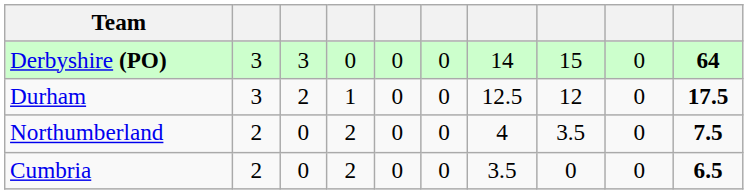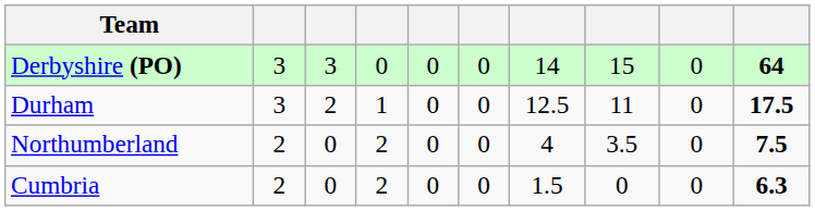 <table class="wikitable" style="text-align:center">
 <tr>
 <th width="150">Team</th>
 <th width="25"></th>
 <th width="25"></th>
 <th width="25"></th>
 <th width="25"></th>
 <th width="25"></th>
 <th width="40"></th>
 <th width="40"></th>
 <th width="40"></th>
 <th width="40"></th>
 </tr>
 <tr style="background:#cfc">
 <td style="text-align:left"><a href='#'>Derbyshire</a> <strong>(PO)</strong></td>
 <td>3</td>
 <td>3</td>
 <td>0</td>
 <td>0</td>
 <td>0</td>
 <td>14</td>
 <td>15</td>
 <td>0</td>
 <td><strong>64</strong></td>
 </tr>
 <tr>
 <td style="text-align:left"><a href='#'>Durham</a></td>
 <td>3</td>
 <td>2</td>
 <td>1</td>
 <td>0</td>
 <td>0</td>
 <td>12.5</td>
-<td>12</td>
+<td>11</td>
 <td>0</td>
 <td><strong>17.5</strong></td>
 </tr>
 <tr>
 <td style="text-align:left"><a href='#'>Northumberland</a></td>
 <td>2</td>
 <td>0</td>
 <td>2</td>
 <td>0</td>
 <td>0</td>
 <td>4</td>
 <td>3.5</td>
 <td>0</td>
 <td><strong>7.5</strong></td>
 </tr>
 <tr>
 <td style="text-align:left"><a href='#'>Cumbria</a></td>
 <td>2</td>
 <td>0</td>
 <td>2</td>
 <td>0</td>
 <td>0</td>
-<td>3.5</td>
+<td>1.5</td>
 <td>0</td>
 <td>0</td>
-<td><strong>6.5</strong></td>
+<td><strong>6.3</strong></td>
 </tr>
 </table>
